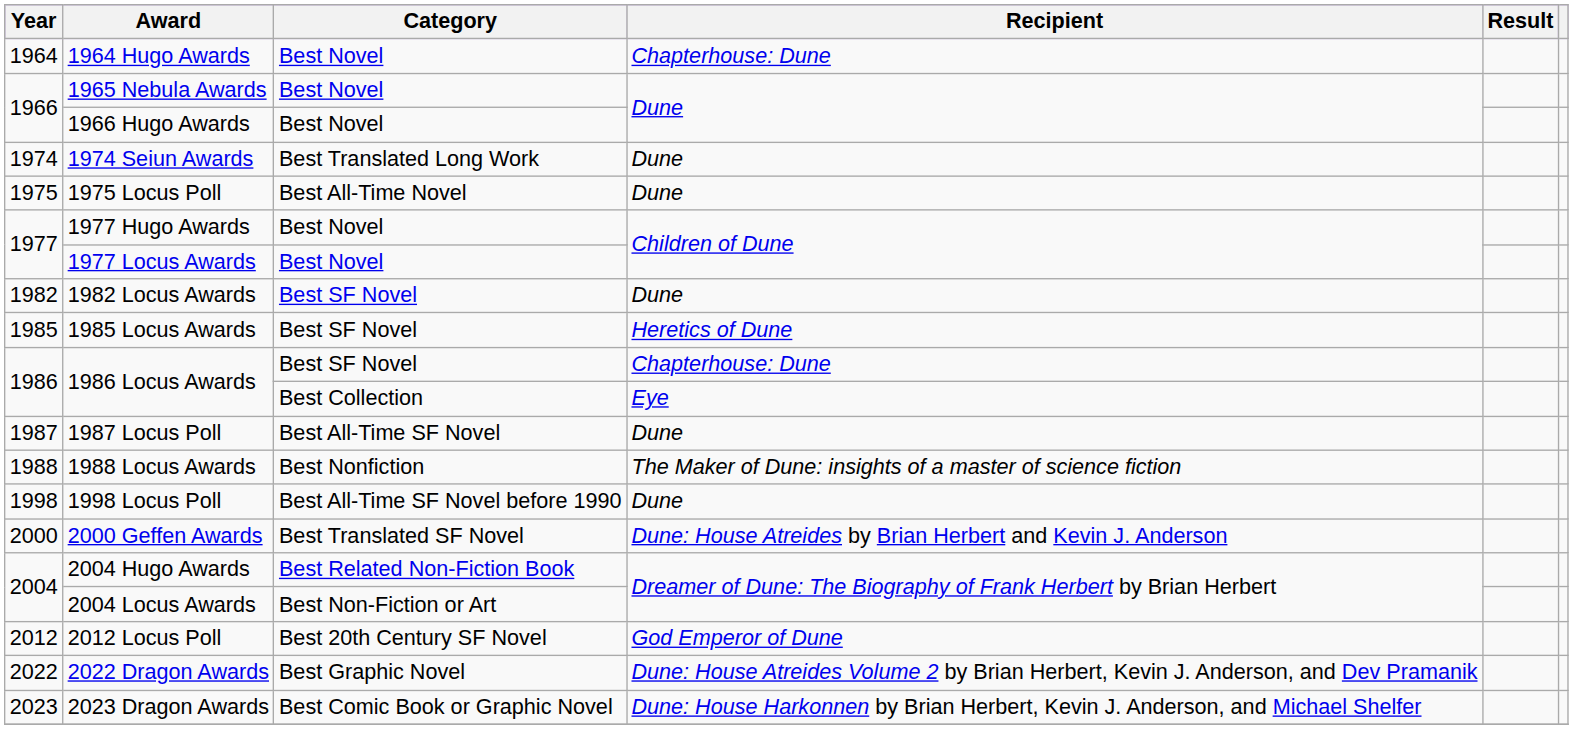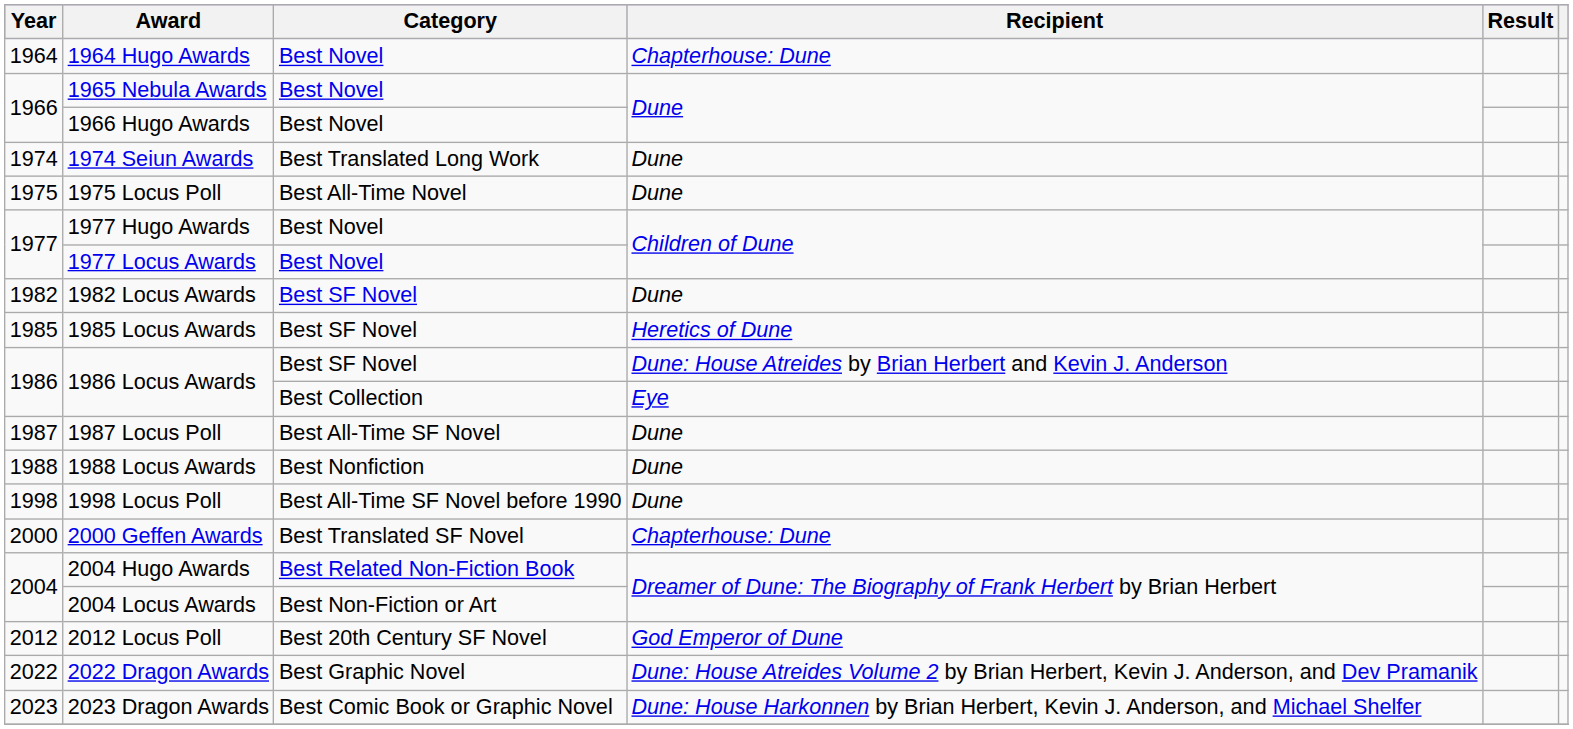 <table class="wikitable">
 <tr style="background:#96c; text-align:center;">
 <th>Year</th>
 <th>Award</th>
 <th>Category</th>
 <th>Recipient</th>
 <th>Result</th>
 <th></th>
 </tr>
 <tr>
 <td>1964</td>
 <td><a href='#'>1964 Hugo Awards</a></td>
 <td><a href='#'>Best Novel</a></td>
 <td><em><a href='#'>Chapterhouse: Dune</a></em></td>
 <td></td>
 <td style="text-align:center;"></td>
 </tr>
 <tr>
 <td align="center" rowspan="2">1966</td>
 <td><a href='#'>1965 Nebula Awards</a></td>
 <td><a href='#'>Best Novel</a></td>
 <td rowspan="2"><em><a href='#'>Dune</a></em></td>
 <td></td>
 <td style="text-align:center;"></td>
 </tr>
 <tr>
 <td>1966 Hugo Awards</td>
 <td>Best Novel</td>
 <td></td>
 <td style="text-align:center;"></td>
 </tr>
 <tr>
 <td>1974</td>
 <td><a href='#'>1974 Seiun Awards</a></td>
 <td>Best Translated Long Work</td>
 <td><em>Dune</em></td>
 <td></td>
 <td style="text-align:center;"></td>
 </tr>
 <tr>
 <td>1975</td>
 <td>1975 Locus Poll</td>
 <td>Best All-Time Novel</td>
 <td><em>Dune</em></td>
 <td></td>
 <td style="text-align:center;"></td>
 </tr>
 <tr>
 <td align="center" rowspan="2">1977</td>
 <td>1977 Hugo Awards</td>
 <td>Best Novel</td>
 <td rowspan="2"><em><a href='#'>Children of Dune</a></em></td>
 <td></td>
 <td style="text-align:center;"></td>
 </tr>
 <tr>
 <td><a href='#'>1977 Locus Awards</a></td>
 <td><a href='#'>Best Novel</a></td>
 <td></td>
 <td style="text-align:center;"></td>
 </tr>
 <tr>
 <td>1982</td>
 <td>1982 Locus Awards</td>
 <td><a href='#'>Best SF Novel</a></td>
 <td><em>Dune</em></td>
 <td></td>
 <td style="text-align:center;"></td>
 </tr>
 <tr>
 <td>1985</td>
 <td>1985 Locus Awards</td>
 <td>Best SF Novel</td>
 <td><em><a href='#'>Heretics of Dune</a></em></td>
 <td></td>
 <td style="text-align:center;"></td>
 </tr>
 <tr>
 <td rowspan="2">1986</td>
 <td rowspan="2">1986 Locus Awards</td>
 <td>Best SF Novel</td>
-<td><em><a href='#'>Chapterhouse: Dune</a></em></td>
+<td><em><a href='#'>Dune: House Atreides</a></em> by <a href='#'>Brian Herbert</a> and <a href='#'>Kevin J. Anderson</a></td>
 <td></td>
 <td style="text-align:center;"></td>
 </tr>
 <tr>
 <td>Best Collection</td>
 <td><em><a href='#'>Eye</a></em></td>
 <td></td>
 <td style="text-align:center;"></td>
 </tr>
 <tr>
 <td>1987</td>
 <td>1987 Locus Poll</td>
 <td>Best All-Time SF Novel</td>
 <td><em>Dune</em></td>
 <td></td>
 <td style="text-align:center;"></td>
 </tr>
 <tr>
 <td>1988</td>
 <td>1988 Locus Awards</td>
 <td>Best Nonfiction</td>
-<td><em>The Maker of Dune: insights of a master of science fiction</em></td>
+<td><em>Dune</em></td>
 <td></td>
 <td style="text-align:center;"></td>
 </tr>
 <tr>
 <td>1998</td>
 <td>1998 Locus Poll</td>
 <td>Best All-Time SF Novel before 1990</td>
 <td><em>Dune</em></td>
 <td></td>
 <td style="text-align:center;"></td>
 </tr>
 <tr>
 <td>2000</td>
 <td><a href='#'>2000 Geffen Awards</a></td>
 <td>Best Translated SF Novel</td>
-<td><em><a href='#'>Dune: House Atreides</a></em> by <a href='#'>Brian Herbert</a> and <a href='#'>Kevin J. Anderson</a></td>
+<td><em><a href='#'>Chapterhouse: Dune</a></em></td>
 <td></td>
 <td style="text-align:center;"></td>
 </tr>
 <tr>
 <td rowspan="2">2004</td>
 <td>2004 Hugo Awards</td>
 <td><a href='#'>Best Related Non-Fiction Book</a></td>
 <td rowspan="2"><em><a href='#'>Dreamer of Dune: The Biography of Frank Herbert</a></em> by Brian Herbert</td>
 <td></td>
 <td></td>
 </tr>
 <tr>
 <td>2004 Locus Awards</td>
 <td>Best Non-Fiction or Art</td>
 <td></td>
 <td style="text-align:center;"></td>
 </tr>
 <tr>
 <td>2012</td>
 <td>2012 Locus Poll</td>
 <td>Best 20th Century SF Novel</td>
 <td><em><a href='#'>God Emperor of Dune</a></em></td>
 <td></td>
 <td style="text-align:center;"></td>
 </tr>
 <tr>
 <td>2022</td>
 <td><a href='#'>2022 Dragon Awards</a></td>
 <td>Best Graphic Novel</td>
 <td><em><a href='#'>Dune: House Atreides Volume 2</a></em> by Brian Herbert, Kevin J. Anderson, and <a href='#'>Dev Pramanik</a></td>
 <td></td>
 <td style="text-align:center;"></td>
 </tr>
 <tr>
 <td>2023</td>
 <td>2023 Dragon Awards</td>
 <td>Best Comic Book or Graphic Novel</td>
 <td><em><a href='#'>Dune: House Harkonnen</a></em> by Brian Herbert, Kevin J. Anderson, and <a href='#'>Michael Shelfer</a></td>
 <td></td>
 <td style="text-align:center;"></td>
 </tr>
 <tr>
 </tr>
 </table>
